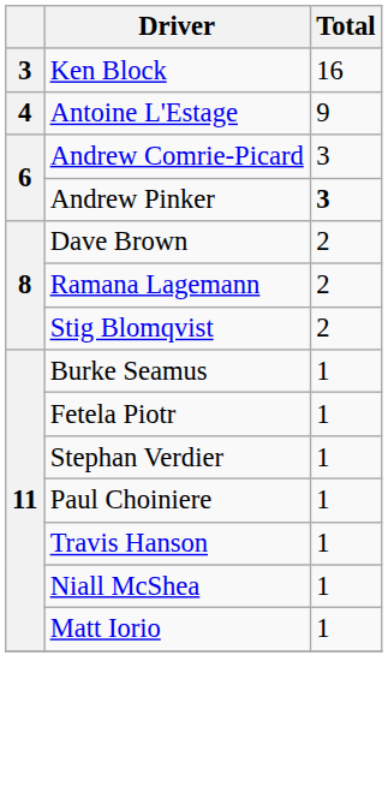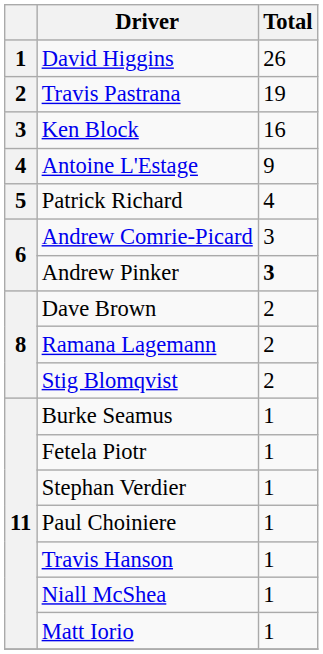 <table class="wikitable" style="font-size:100%;">
 <tr>
 <th></th>
 <th>Driver</th>
 <th>Total</th>
+</tr>
+<tr>
+<th>1</th>
+<td> <a href='#'>David Higgins</a></td>
+<td>26</td>
+</tr>
+<tr>
+<th>2</th>
+<td> <a href='#'>Travis Pastrana</a></td>
+<td>19</td>
 </tr>
 <tr>
 <th>3</th>
 <td> <a href='#'>Ken Block</a></td>
 <td>16</td>
 </tr>
 <tr>
 <th>4</th>
 <td> <a href='#'>Antoine L'Estage</a></td>
 <td>9</td>
+</tr>
+<tr>
+<th>5</th>
+<td> Patrick Richard</td>
+<td>4</td>
 </tr>
 <tr>
 <th rowspan="2">6</th>
 <td> <a href='#'>Andrew Comrie-Picard</a></td>
 <td>3</td>
 </tr>
 <tr>
 <td> Andrew Pinker</td>
 <td><strong>3</strong></td>
 </tr>
 <tr>
 <th rowspan="3">8</th>
 <td> Dave Brown</td>
 <td>2</td>
 </tr>
 <tr>
 <td> <a href='#'>Ramana Lagemann</a></td>
 <td>2</td>
 </tr>
 <tr>
 <td> <a href='#'>Stig Blomqvist</a></td>
 <td>2</td>
 </tr>
 <tr>
 <th rowspan="7">11</th>
 <td> Burke Seamus</td>
 <td>1</td>
 </tr>
 <tr>
 <td> Fetela Piotr</td>
 <td>1</td>
 </tr>
 <tr>
 <td> Stephan Verdier</td>
 <td>1</td>
 </tr>
 <tr>
 <td> Paul Choiniere</td>
 <td>1</td>
 </tr>
 <tr>
 <td> <a href='#'>Travis Hanson</a></td>
 <td>1</td>
 </tr>
 <tr>
 <td> <a href='#'>Niall McShea</a></td>
 <td>1</td>
 </tr>
 <tr>
 <td> <a href='#'>Matt Iorio</a></td>
 <td>1</td>
 </tr>
 <tr>
 </tr>
 </table>
